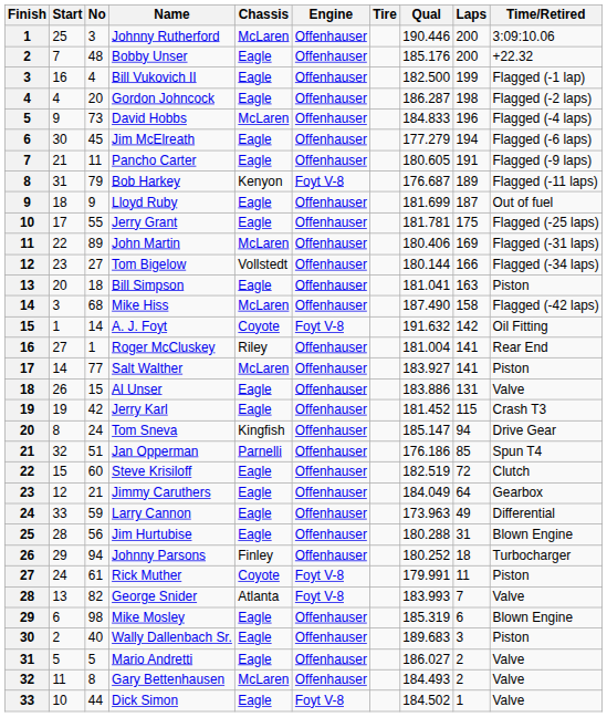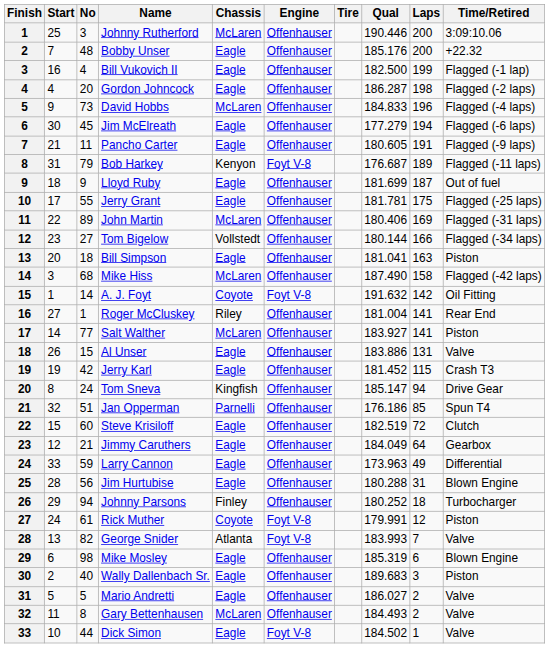 <table class="wikitable">
 <tr>
 <th>Finish</th>
 <th>Start</th>
 <th>No</th>
 <th>Name</th>
 <th>Chassis</th>
 <th>Engine</th>
 <th>Tire</th>
 <th>Qual</th>
 <th>Laps</th>
 <th>Time/Retired</th>
 </tr>
 <tr>
 <th>1</th>
 <td>25</td>
 <td>3</td>
 <td> <a href='#'>Johnny Rutherford</a></td>
 <td><a href='#'>McLaren</a></td>
 <td><a href='#'>Offenhauser</a></td>
 <td align=center></td>
 <td>190.446</td>
 <td>200</td>
 <td>3:09:10.06</td>
 </tr>
 <tr>
 <th>2</th>
 <td>7</td>
 <td>48</td>
 <td> <a href='#'>Bobby Unser</a> <strong></strong></td>
 <td><a href='#'>Eagle</a></td>
 <td><a href='#'>Offenhauser</a></td>
 <td align=center></td>
 <td>185.176</td>
 <td>200</td>
 <td>+22.32</td>
 </tr>
 <tr>
 <th>3</th>
 <td>16</td>
 <td>4</td>
 <td> <a href='#'>Bill Vukovich II</a></td>
 <td><a href='#'>Eagle</a></td>
 <td><a href='#'>Offenhauser</a></td>
 <td align=center></td>
 <td>182.500</td>
 <td>199</td>
 <td>Flagged (-1 lap)</td>
 </tr>
 <tr>
 <th>4</th>
 <td>4</td>
 <td>20</td>
 <td> <a href='#'>Gordon Johncock</a> <strong></strong></td>
 <td><a href='#'>Eagle</a></td>
 <td><a href='#'>Offenhauser</a></td>
 <td align=center></td>
 <td>186.287</td>
 <td>198</td>
 <td>Flagged (-2 laps)</td>
 </tr>
 <tr>
 <th>5</th>
 <td>9</td>
 <td>73</td>
 <td> <a href='#'>David Hobbs</a></td>
 <td><a href='#'>McLaren</a></td>
 <td><a href='#'>Offenhauser</a></td>
 <td align=center></td>
 <td>184.833</td>
 <td>196</td>
 <td>Flagged (-4 laps)</td>
 </tr>
 <tr>
 <th>6</th>
 <td>30</td>
 <td>45</td>
 <td> <a href='#'>Jim McElreath</a></td>
 <td><a href='#'>Eagle</a></td>
 <td><a href='#'>Offenhauser</a></td>
 <td align=center></td>
 <td>177.279</td>
 <td>194</td>
 <td>Flagged (-6 laps)</td>
 </tr>
 <tr>
 <th>7</th>
 <td>21</td>
 <td>11</td>
 <td> <a href='#'>Pancho Carter</a> <strong></strong></td>
 <td><a href='#'>Eagle</a></td>
 <td><a href='#'>Offenhauser</a></td>
 <td align=center></td>
 <td>180.605</td>
 <td>191</td>
 <td>Flagged (-9 laps)</td>
 </tr>
 <tr>
 <th>8</th>
 <td>31</td>
 <td>79</td>
 <td> <a href='#'>Bob Harkey</a></td>
 <td>Kenyon</td>
 <td><a href='#'>Foyt V-8</a></td>
 <td align=center></td>
 <td>176.687</td>
 <td>189</td>
 <td>Flagged (-11 laps)</td>
 </tr>
 <tr>
 <th>9</th>
 <td>18</td>
 <td>9</td>
 <td> <a href='#'>Lloyd Ruby</a></td>
 <td><a href='#'>Eagle</a></td>
 <td><a href='#'>Offenhauser</a></td>
 <td align=center></td>
 <td>181.699</td>
 <td>187</td>
 <td>Out of fuel</td>
 </tr>
 <tr>
 <th>10</th>
 <td>17</td>
 <td>55</td>
 <td> <a href='#'>Jerry Grant</a></td>
 <td><a href='#'>Eagle</a></td>
 <td><a href='#'>Offenhauser</a></td>
 <td align=center></td>
 <td>181.781</td>
 <td>175</td>
 <td>Flagged (-25 laps)</td>
 </tr>
 <tr>
 <th>11</th>
 <td>22</td>
 <td>89</td>
 <td> <a href='#'>John Martin</a></td>
 <td><a href='#'>McLaren</a></td>
 <td><a href='#'>Offenhauser</a></td>
 <td align=center></td>
 <td>180.406</td>
 <td>169</td>
 <td>Flagged (-31 laps)</td>
 </tr>
 <tr>
 <th>12</th>
 <td>23</td>
 <td>27</td>
 <td> <a href='#'>Tom Bigelow</a> <strong></strong></td>
 <td>Vollstedt</td>
 <td><a href='#'>Offenhauser</a></td>
 <td align=center></td>
 <td>180.144</td>
 <td>166</td>
 <td>Flagged (-34 laps)</td>
 </tr>
 <tr>
 <th>13</th>
 <td>20</td>
 <td>18</td>
 <td> <a href='#'>Bill Simpson</a> <strong></strong></td>
 <td><a href='#'>Eagle</a></td>
 <td><a href='#'>Offenhauser</a></td>
 <td align=center></td>
 <td>181.041</td>
 <td>163</td>
 <td>Piston</td>
 </tr>
 <tr>
 <th>14</th>
 <td>3</td>
 <td>68</td>
 <td> <a href='#'>Mike Hiss</a></td>
 <td><a href='#'>McLaren</a></td>
 <td><a href='#'>Offenhauser</a></td>
 <td align=center></td>
 <td>187.490</td>
 <td>158</td>
 <td>Flagged (-42 laps)</td>
 </tr>
 <tr>
 <th>15</th>
 <td>1</td>
 <td>14</td>
 <td> <a href='#'>A. J. Foyt</a> <strong></strong></td>
 <td><a href='#'>Coyote</a></td>
 <td><a href='#'>Foyt V-8</a></td>
 <td align=center></td>
 <td>191.632</td>
 <td>142</td>
 <td>Oil Fitting</td>
 </tr>
 <tr>
 <th>16</th>
 <td>27</td>
 <td>1</td>
 <td> <a href='#'>Roger McCluskey</a></td>
 <td>Riley</td>
 <td><a href='#'>Offenhauser</a></td>
 <td align=center></td>
 <td>181.004</td>
 <td>141</td>
 <td>Rear End</td>
 </tr>
 <tr>
 <th>17</th>
 <td>14</td>
 <td>77</td>
 <td> <a href='#'>Salt Walther</a></td>
 <td><a href='#'>McLaren</a></td>
 <td><a href='#'>Offenhauser</a></td>
 <td align=center></td>
 <td>183.927</td>
 <td>141</td>
 <td>Piston</td>
 </tr>
 <tr>
 <th>18</th>
 <td>26</td>
 <td>15</td>
 <td> <a href='#'>Al Unser</a> <strong></strong></td>
 <td><a href='#'>Eagle</a></td>
 <td><a href='#'>Offenhauser</a></td>
 <td align=center></td>
 <td>183.886</td>
 <td>131</td>
 <td>Valve</td>
 </tr>
 <tr>
 <th>19</th>
 <td>19</td>
 <td>42</td>
 <td> <a href='#'>Jerry Karl</a></td>
 <td><a href='#'>Eagle</a></td>
 <td><a href='#'>Offenhauser</a></td>
 <td align=center></td>
 <td>181.452</td>
 <td>115</td>
 <td>Crash T3</td>
 </tr>
 <tr>
 <th>20</th>
 <td>8</td>
 <td>24</td>
 <td> <a href='#'>Tom Sneva</a> <strong></strong></td>
 <td>Kingfish</td>
 <td><a href='#'>Offenhauser</a></td>
 <td align=center></td>
 <td>185.147</td>
 <td>94</td>
 <td>Drive Gear</td>
 </tr>
 <tr>
 <th>21</th>
 <td>32</td>
 <td>51</td>
 <td> <a href='#'>Jan Opperman</a> <strong></strong></td>
 <td><a href='#'>Parnelli</a></td>
 <td><a href='#'>Offenhauser</a></td>
 <td align=center></td>
 <td>176.186</td>
 <td>85</td>
 <td>Spun T4</td>
 </tr>
 <tr>
 <th>22</th>
 <td>15</td>
 <td>60</td>
 <td> <a href='#'>Steve Krisiloff</a></td>
 <td><a href='#'>Eagle</a></td>
 <td><a href='#'>Offenhauser</a></td>
 <td align=center></td>
 <td>182.519</td>
 <td>72</td>
 <td>Clutch</td>
 </tr>
 <tr>
 <th>23</th>
 <td>12</td>
 <td>21</td>
 <td> <a href='#'>Jimmy Caruthers</a></td>
 <td><a href='#'>Eagle</a></td>
 <td><a href='#'>Offenhauser</a></td>
 <td align=center></td>
 <td>184.049</td>
 <td>64</td>
 <td>Gearbox</td>
 </tr>
 <tr>
 <th>24</th>
 <td>33</td>
 <td>59</td>
 <td> <a href='#'>Larry Cannon</a> <strong></strong></td>
 <td><a href='#'>Eagle</a></td>
 <td><a href='#'>Offenhauser</a></td>
 <td align=center></td>
 <td>173.963</td>
 <td>49</td>
 <td>Differential</td>
 </tr>
 <tr>
 <th>25</th>
 <td>28</td>
 <td>56</td>
 <td> <a href='#'>Jim Hurtubise</a></td>
 <td><a href='#'>Eagle</a></td>
 <td><a href='#'>Offenhauser</a></td>
 <td align=center></td>
 <td>180.288</td>
 <td>31</td>
 <td>Blown Engine</td>
 </tr>
 <tr>
 <th>26</th>
 <td>29</td>
 <td>94</td>
 <td> <a href='#'>Johnny Parsons</a> <strong></strong></td>
 <td>Finley</td>
 <td><a href='#'>Offenhauser</a></td>
 <td align=center></td>
 <td>180.252</td>
 <td>18</td>
 <td>Turbocharger</td>
 </tr>
 <tr>
 <th>27</th>
 <td>24</td>
 <td>61</td>
 <td> <a href='#'>Rick Muther</a></td>
 <td><a href='#'>Coyote</a></td>
 <td><a href='#'>Foyt V-8</a></td>
 <td align=center></td>
 <td>179.991</td>
-<td>11</td>
+<td>12</td>
 <td>Piston</td>
 </tr>
 <tr>
 <th>28</th>
 <td>13</td>
 <td>82</td>
 <td> <a href='#'>George Snider</a></td>
 <td>Atlanta</td>
 <td><a href='#'>Foyt V-8</a></td>
 <td align=center></td>
 <td>183.993</td>
 <td>7</td>
 <td>Valve</td>
 </tr>
 <tr>
 <th>29</th>
 <td>6</td>
 <td>98</td>
 <td> <a href='#'>Mike Mosley</a></td>
 <td><a href='#'>Eagle</a></td>
 <td><a href='#'>Offenhauser</a></td>
 <td align=center></td>
 <td>185.319</td>
 <td>6</td>
 <td>Blown Engine</td>
 </tr>
 <tr>
 <th>30</th>
 <td>2</td>
 <td>40</td>
 <td> <a href='#'>Wally Dallenbach Sr.</a></td>
 <td><a href='#'>Eagle</a></td>
 <td><a href='#'>Offenhauser</a></td>
 <td align=center></td>
 <td>189.683</td>
 <td>3</td>
 <td>Piston</td>
 </tr>
 <tr>
 <th>31</th>
 <td>5</td>
 <td>5</td>
 <td> <a href='#'>Mario Andretti</a> <strong></strong></td>
 <td><a href='#'>Eagle</a></td>
 <td><a href='#'>Offenhauser</a></td>
 <td align=center></td>
 <td>186.027</td>
 <td>2</td>
 <td>Valve</td>
 </tr>
 <tr>
 <th>32</th>
 <td>11</td>
 <td>8</td>
 <td> <a href='#'>Gary Bettenhausen</a></td>
 <td><a href='#'>McLaren</a></td>
 <td><a href='#'>Offenhauser</a></td>
 <td align=center></td>
 <td>184.493</td>
 <td>2</td>
 <td>Valve</td>
 </tr>
 <tr>
 <th>33</th>
 <td>10</td>
 <td>44</td>
 <td> <a href='#'>Dick Simon</a></td>
 <td><a href='#'>Eagle</a></td>
 <td><a href='#'>Foyt V-8</a></td>
 <td align=center></td>
 <td>184.502</td>
 <td>1</td>
 <td>Valve</td>
 </tr>
 </table>
